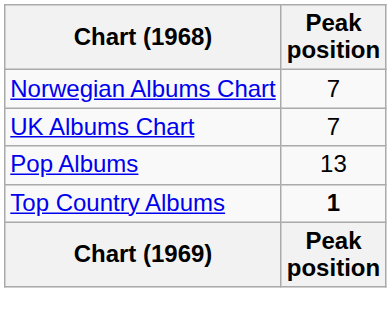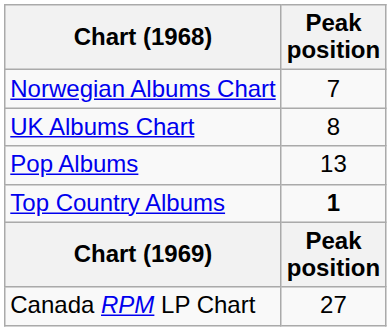 <table class="wikitable sortable">
 <tr>
 <th>Chart (1968)</th>
 <th>Peak<br>position</th>
 </tr>
 <tr>
 <td><a href='#'>Norwegian Albums Chart</a></td>
 <td align="center">7</td>
 </tr>
 <tr>
 <td><a href='#'>UK Albums Chart</a></td>
-<td align="center">7</td>
+<td align="center">8</td>
 </tr>
 <tr>
 <td> <a href='#'>Pop Albums</a></td>
 <td align="center">13</td>
 </tr>
 <tr>
 <td> <a href='#'>Top Country Albums</a></td>
 <td align="center"><strong>1</strong></td>
 </tr>
 <tr>
 <th>Chart (1969)</th>
 <th>Peak<br>position</th>
 </tr>
+<tr>
+<td>Canada <em><a href='#'>RPM</a></em> LP Chart</td>
+<td align="center">27</td>
+</tr>
 </table>
